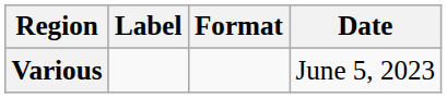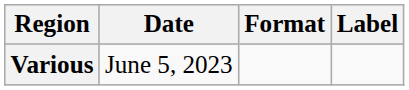 <table class="wikitable plainrowheaders">
 <tr>
 <th scope="col">Region</th>
+<th scope="col">Date</th>
+<th scope="col">Format</th>
 <th scope="col">Label</th>
-<th scope="col">Format</th>
-<th scope="col">Date</th>
 </tr>
 <tr>
 <th scope="row">Various</th>
+<td>June 5, 2023</td>
 <td></td>
 <td></td>
-<td>June 5, 2023</td>
 </tr>
 </table>
